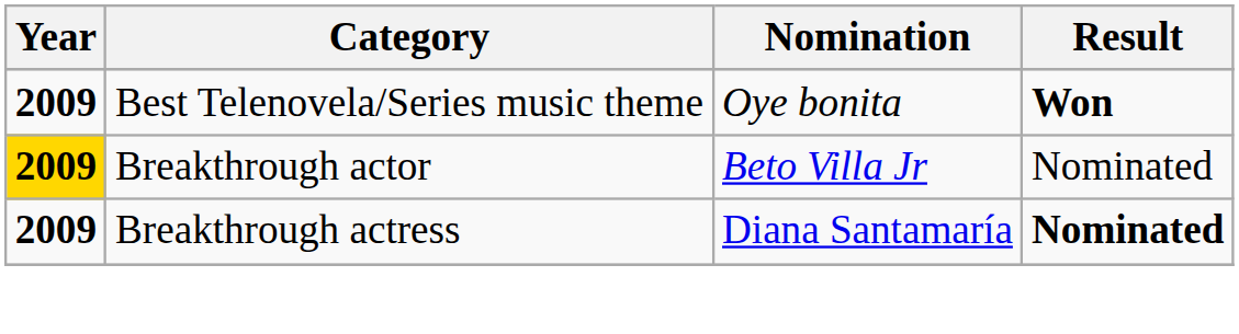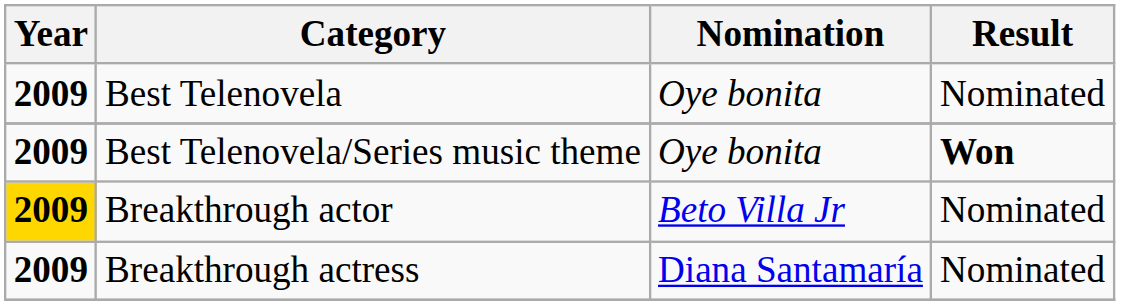 <table class="wikitable">
 <tr>
 <th><strong>Year</strong></th>
 <th><strong>Category</strong></th>
 <th><strong>Nomination</strong></th>
 <th>Result</th>
+</tr>
+<tr>
+<td><strong>2009</strong></td>
+<td>Best Telenovela</td>
+<td><em>Oye bonita</em></td>
+<td>Nominated</td>
 </tr>
 <tr>
 </tr>
 <tr>
 <td><strong>2009</strong></td>
 <td>Best Telenovela/Series music theme</td>
 <td><em>Oye bonita</em></td>
 <td><strong>Won</strong></td>
 </tr>
 <tr>
 <td style="background: gold;"><strong>2009</strong></td>
 <td>Breakthrough actor</td>
 <td><em><a href='#'>Beto Villa Jr</a></em></td>
 <td>Nominated</td>
 </tr>
 <tr>
 <td><strong>2009</strong></td>
 <td>Breakthrough actress</td>
 <td><a href='#'>Diana Santamaría</a></td>
-<td><strong>Nominated</strong></td>
+<td>Nominated</td>
 </tr>
 <tr>
 </tr>
 </table>
